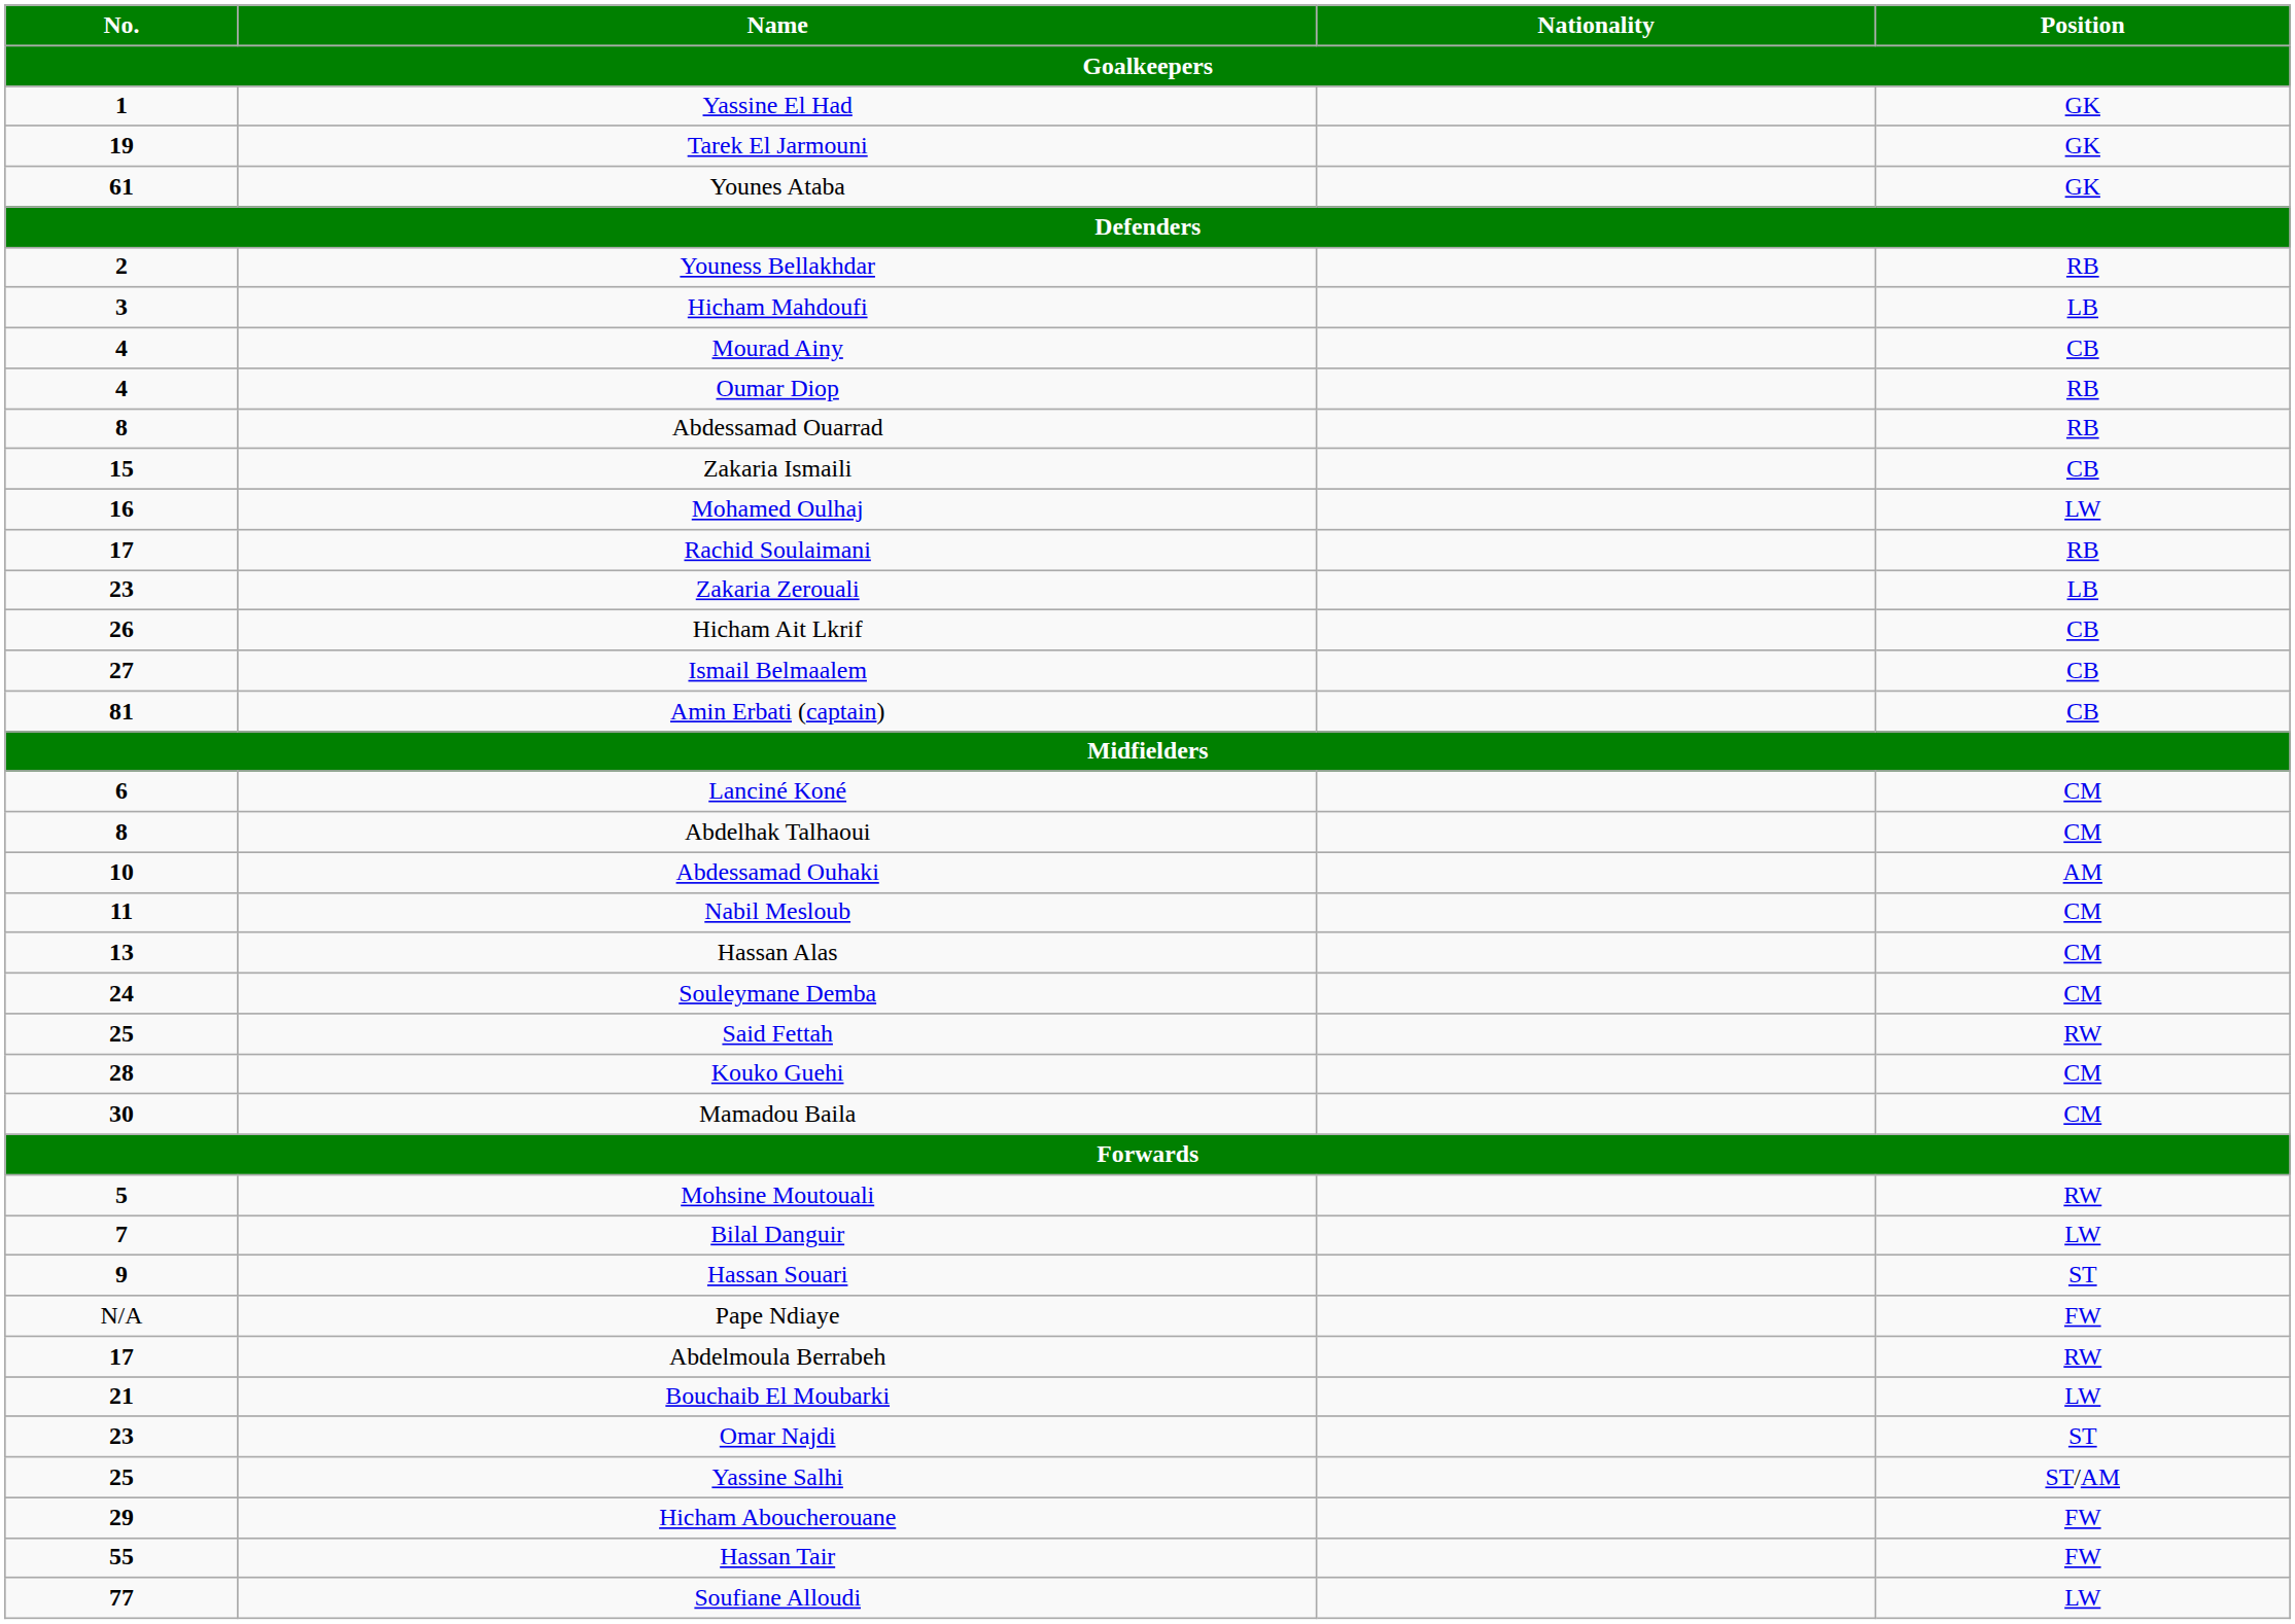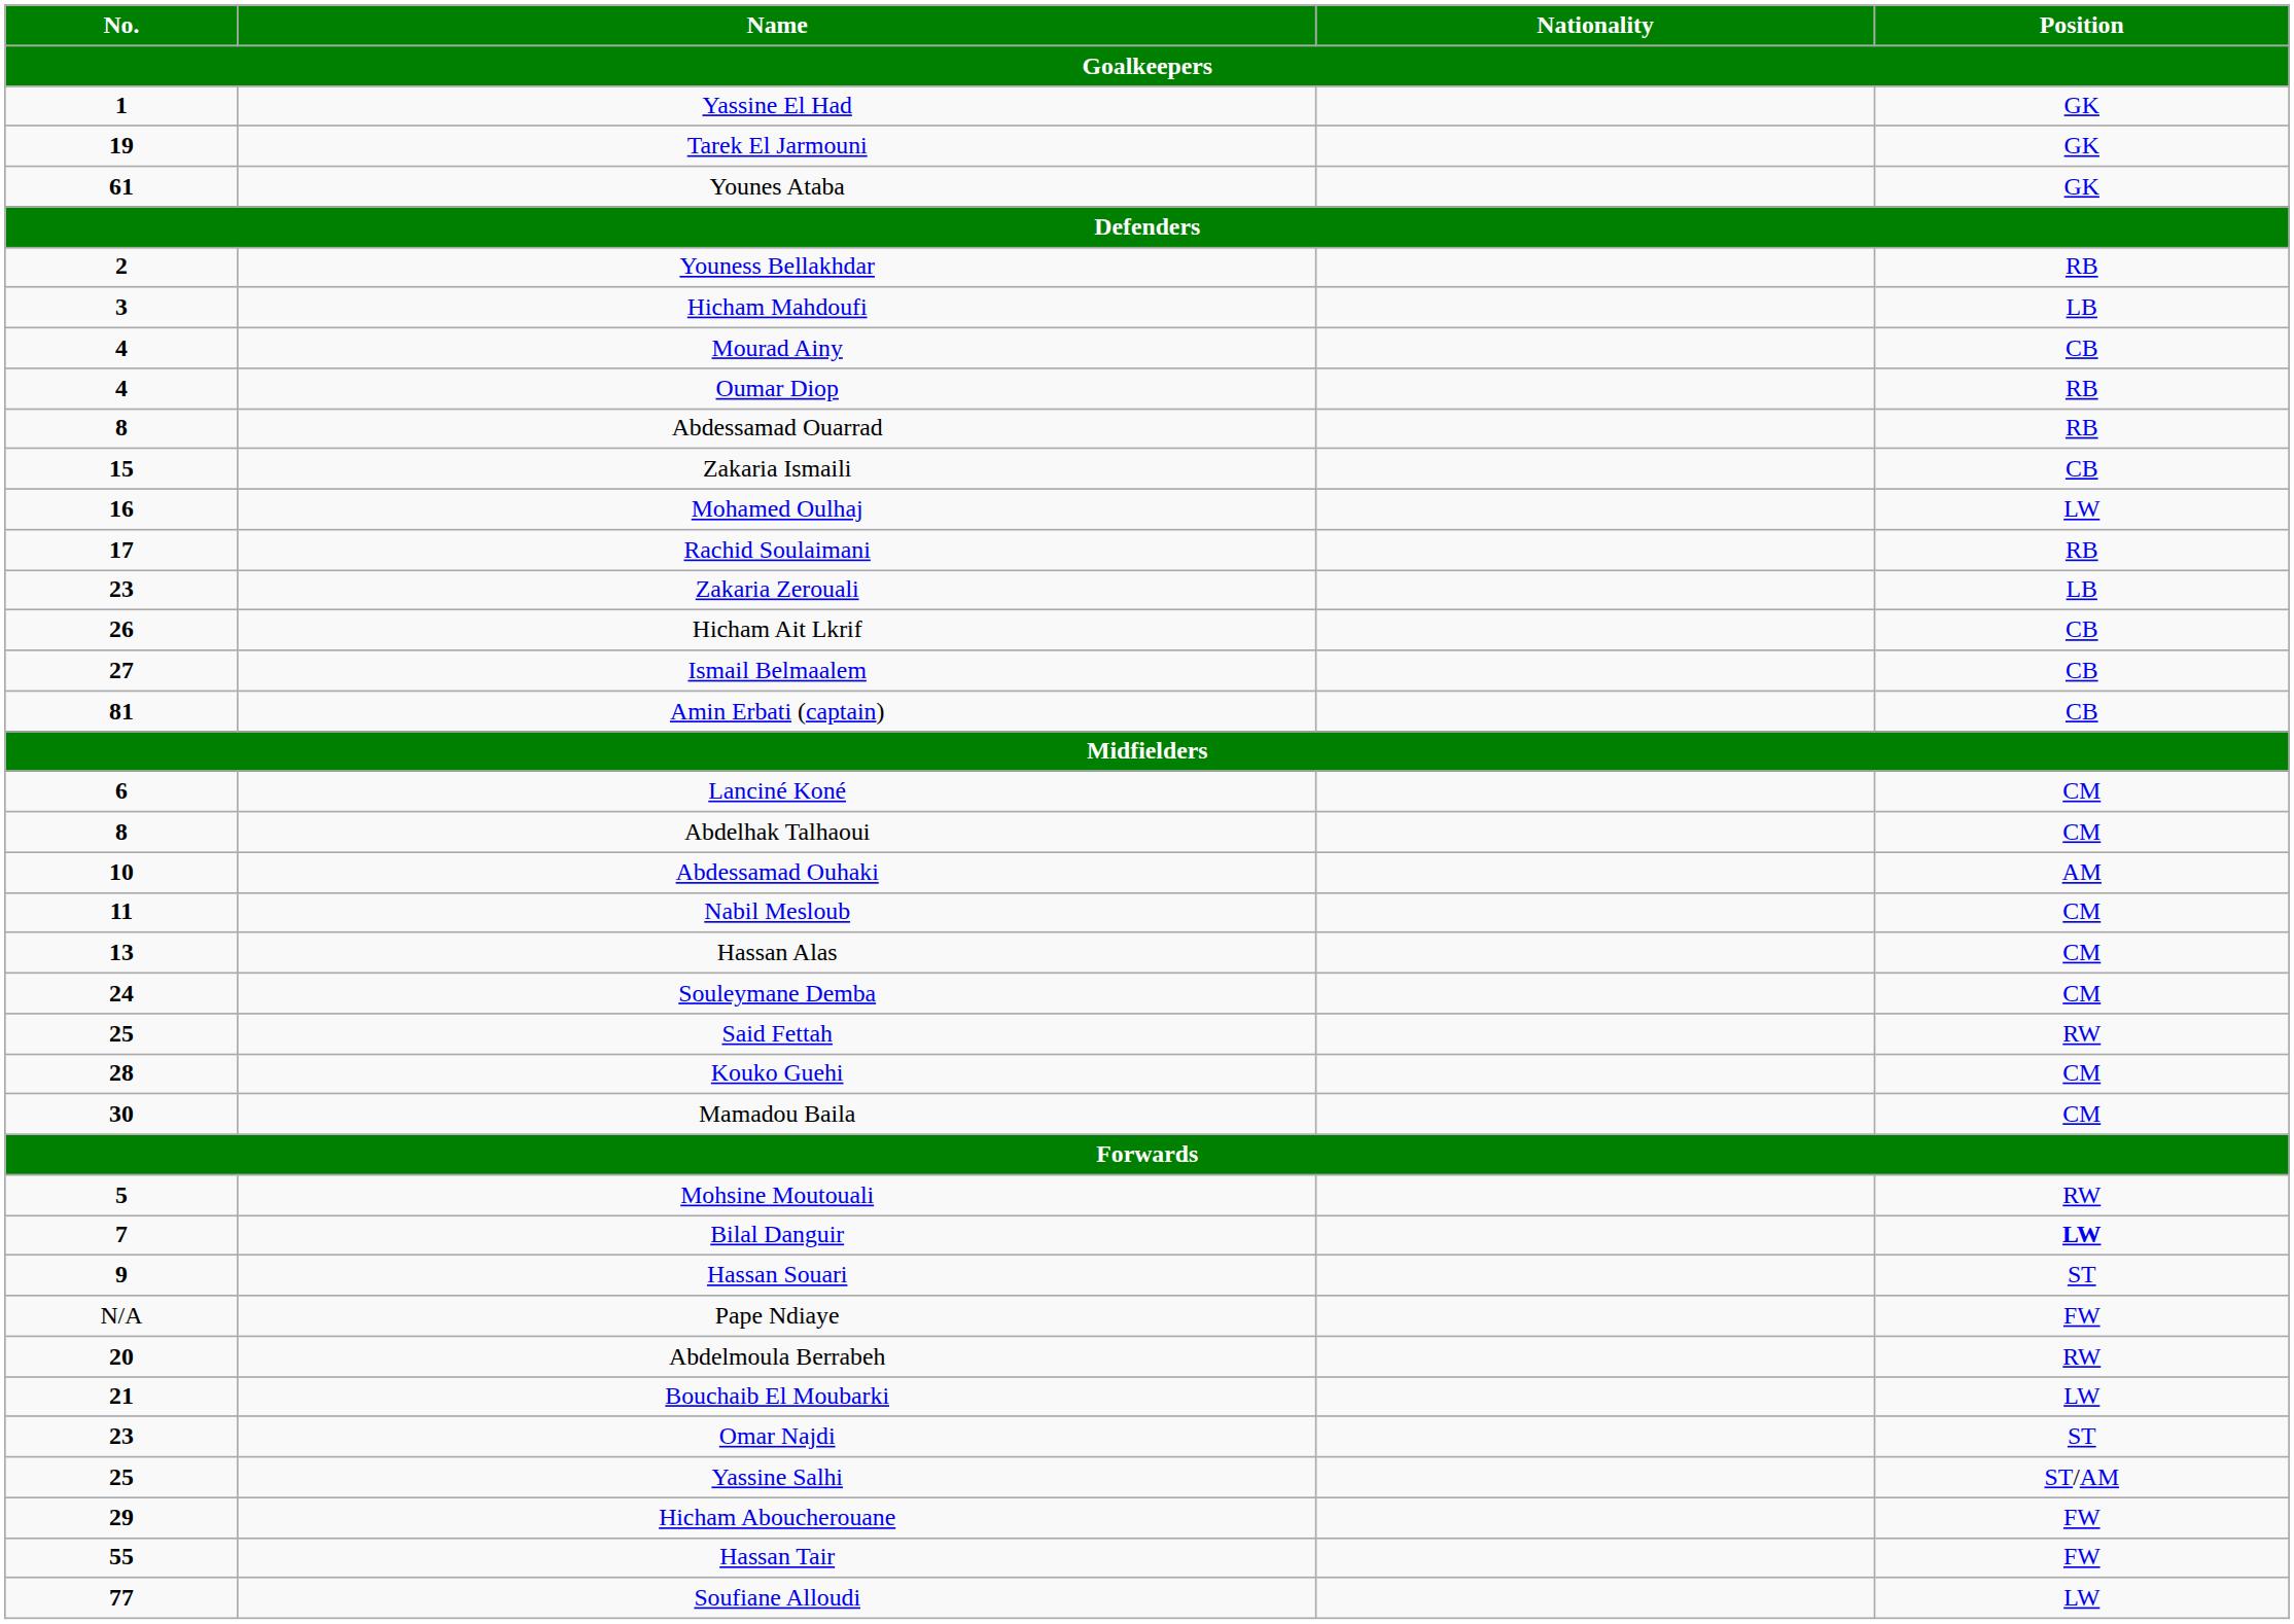 <table class="wikitable"  style="text-align:center; font-size:90%; width:85%;">
 <tr>
 <th style="background:#008000; color:white; text-align:center;">No.</th>
 <th style="background:#008000; color:white; text-align:center;">Name</th>
 <th style="background:#008000; color:white; text-align:center;">Nationality</th>
 <th style="background:#008000; color:white; text-align:center;">Position</th>
 </tr>
 <tr>
 <th colspan="11"  style="background:#008000; color:white; text-align:center;">Goalkeepers</th>
 </tr>
 <tr>
 <td><strong>1</strong></td>
 <td><a href='#'>Yassine El Had</a></td>
 <td></td>
 <td><a href='#'>GK</a></td>
 </tr>
 <tr>
 <td><strong>19</strong></td>
 <td><a href='#'>Tarek El Jarmouni</a></td>
 <td></td>
 <td><a href='#'>GK</a></td>
 </tr>
 <tr>
 <td><strong>61</strong></td>
 <td>Younes Ataba</td>
 <td></td>
 <td><a href='#'>GK</a></td>
 </tr>
 <tr>
 <th colspan="11"  style="background:#008000; color:white; text-align:center;">Defenders</th>
 </tr>
 <tr>
 <td><strong>2</strong></td>
 <td><a href='#'>Youness Bellakhdar</a></td>
 <td></td>
 <td><a href='#'>RB</a></td>
 </tr>
 <tr>
 <td><strong>3</strong></td>
 <td><a href='#'>Hicham Mahdoufi</a></td>
 <td></td>
 <td><a href='#'>LB</a></td>
 </tr>
 <tr>
 <td><strong>4</strong></td>
 <td><a href='#'>Mourad Ainy</a></td>
 <td></td>
 <td><a href='#'>CB</a></td>
 </tr>
 <tr>
 <td><strong>4</strong></td>
 <td><a href='#'>Oumar Diop</a></td>
 <td></td>
 <td><a href='#'>RB</a></td>
 </tr>
 <tr>
 <td><strong>8</strong></td>
 <td>Abdessamad Ouarrad</td>
 <td></td>
 <td><a href='#'>RB</a></td>
 </tr>
 <tr>
 <td><strong>15</strong></td>
 <td>Zakaria Ismaili</td>
 <td></td>
 <td><a href='#'>CB</a></td>
 </tr>
 <tr>
 <td><strong>16</strong></td>
 <td><a href='#'>Mohamed Oulhaj</a></td>
 <td></td>
 <td><a href='#'>LW</a></td>
 </tr>
 <tr>
 <td><strong>17</strong></td>
 <td><a href='#'>Rachid Soulaimani</a></td>
 <td></td>
 <td><a href='#'>RB</a></td>
 </tr>
 <tr>
 <td><strong>23</strong></td>
 <td><a href='#'>Zakaria Zerouali</a></td>
 <td></td>
 <td><a href='#'>LB</a></td>
 </tr>
 <tr>
 <td><strong>26</strong></td>
 <td>Hicham Ait Lkrif</td>
 <td></td>
 <td><a href='#'>CB</a></td>
 </tr>
 <tr>
 <td><strong>27</strong></td>
 <td><a href='#'>Ismail Belmaalem</a></td>
 <td></td>
 <td><a href='#'>CB</a></td>
 </tr>
 <tr>
 <td><strong>81</strong></td>
 <td><a href='#'>Amin Erbati</a> (<a href='#'>captain</a>)</td>
 <td></td>
 <td><a href='#'>CB</a></td>
 </tr>
 <tr>
 <th colspan="11"  style="background:#008000; color:white; text-align:center;">Midfielders</th>
 </tr>
 <tr>
 <td><strong>6</strong></td>
 <td><a href='#'>Lanciné Koné</a></td>
 <td></td>
 <td><a href='#'>CM</a></td>
 </tr>
 <tr>
 <td><strong>8</strong></td>
 <td>Abdelhak Talhaoui</td>
 <td></td>
 <td><a href='#'>CM</a></td>
 </tr>
 <tr>
 <td><strong>10</strong></td>
 <td><a href='#'>Abdessamad Ouhaki</a></td>
 <td></td>
 <td><a href='#'>AM</a></td>
 </tr>
 <tr>
 <td><strong>11</strong></td>
 <td><a href='#'>Nabil Mesloub</a></td>
 <td></td>
 <td><a href='#'>CM</a></td>
 </tr>
 <tr>
 <td><strong>13</strong></td>
 <td>Hassan Alas</td>
 <td></td>
 <td><a href='#'>CM</a></td>
 </tr>
 <tr>
 <td><strong>24</strong></td>
 <td><a href='#'>Souleymane Demba</a></td>
 <td></td>
 <td><a href='#'>CM</a></td>
 </tr>
 <tr>
 <td><strong>25</strong></td>
 <td><a href='#'>Said Fettah</a></td>
 <td></td>
 <td><a href='#'>RW</a></td>
 </tr>
 <tr>
 <td><strong>28</strong></td>
 <td><a href='#'>Kouko Guehi</a></td>
 <td></td>
 <td><a href='#'>CM</a></td>
 </tr>
 <tr>
 <td><strong>30</strong></td>
 <td>Mamadou Baila</td>
 <td></td>
 <td><a href='#'>CM</a></td>
 </tr>
 <tr>
 <th colspan="11"  style="background:#008000; color:white; text-align:center;">Forwards</th>
 </tr>
 <tr>
 <td><strong>5</strong></td>
 <td><a href='#'>Mohsine Moutouali</a></td>
 <td></td>
 <td><a href='#'>RW</a></td>
 </tr>
 <tr>
 <td><strong>7</strong></td>
 <td><a href='#'>Bilal Danguir</a></td>
 <td></td>
-<td><a href='#'>LW</a></td>
+<td><strong><a href='#'>LW</a></strong></td>
 </tr>
 <tr>
 <td><strong>9</strong></td>
 <td><a href='#'>Hassan Souari</a></td>
 <td></td>
 <td><a href='#'>ST</a></td>
 </tr>
 <tr>
 <td>N/A</td>
 <td>Pape Ndiaye</td>
 <td></td>
 <td><a href='#'>FW</a></td>
 </tr>
 <tr>
-<td><strong>17</strong></td>
+<td><strong>20</strong></td>
 <td>Abdelmoula Berrabeh</td>
 <td></td>
 <td><a href='#'>RW</a></td>
 </tr>
 <tr>
 <td><strong>21</strong></td>
 <td><a href='#'>Bouchaib El Moubarki</a></td>
 <td></td>
 <td><a href='#'>LW</a></td>
 </tr>
 <tr>
 <td><strong>23</strong></td>
 <td><a href='#'>Omar Najdi</a></td>
 <td></td>
 <td><a href='#'>ST</a></td>
 </tr>
 <tr>
 <td><strong>25</strong></td>
 <td><a href='#'>Yassine Salhi</a></td>
 <td></td>
 <td><a href='#'>ST</a>/<a href='#'>AM</a></td>
 </tr>
 <tr>
 <td><strong>29</strong></td>
 <td><a href='#'>Hicham Aboucherouane</a></td>
 <td></td>
 <td><a href='#'>FW</a></td>
 </tr>
 <tr>
 <td><strong>55</strong></td>
 <td><a href='#'>Hassan Tair</a></td>
 <td></td>
 <td><a href='#'>FW</a></td>
 </tr>
 <tr>
 <td><strong>77</strong></td>
 <td><a href='#'>Soufiane Alloudi</a></td>
 <td></td>
 <td><a href='#'>LW</a></td>
 </tr>
 </table>
